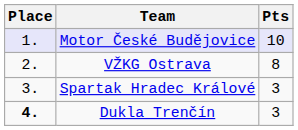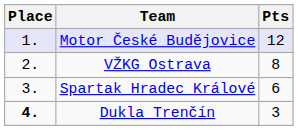 <table class="wikitable">
 <tr>
 <th>Place</th>
 <th>Team</th>
 <th>Pts</th>
 </tr>
 <tr align="center" bgcolor="#e6e6fa">
 <td>1.</td>
 <td><a href='#'>Motor České Budějovice</a></td>
-<td>10</td>
+<td>12</td>
 </tr>
 <tr align="center">
 <td>2.</td>
 <td><a href='#'>VŽKG Ostrava</a></td>
 <td>8</td>
 </tr>
 <tr align="center">
 <td>3.</td>
 <td><a href='#'>Spartak Hradec Králové</a></td>
-<td>3</td>
+<td>6</td>
 </tr>
 <tr align="center">
 <td><strong>4.</strong></td>
 <td><a href='#'>Dukla Trenčín</a></td>
 <td>3</td>
 </tr>
 </table>
